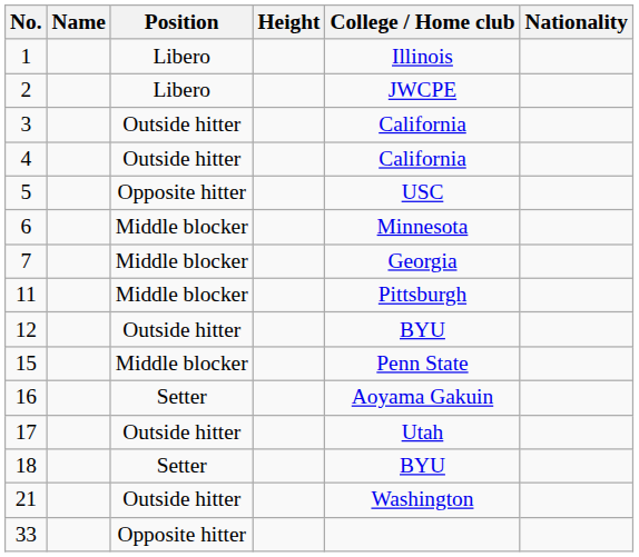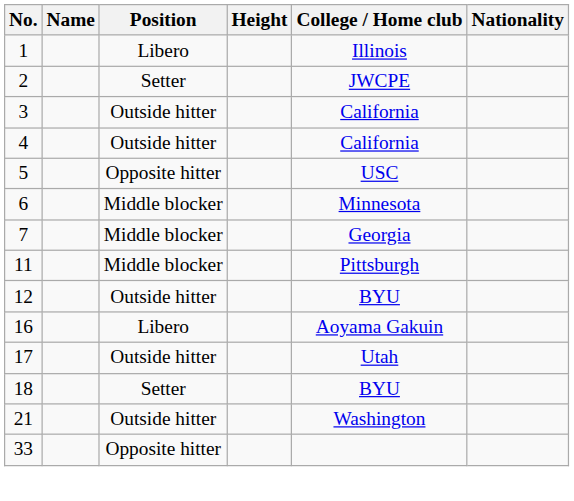 <table class="wikitable sortable" style="font-size:100%; text-align:center;">
 <tr>
 <th>No.</th>
 <th>Name</th>
 <th>Position</th>
 <th>Height</th>
 <th>College / Home club</th>
 <th>Nationality</th>
 </tr>
 <tr>
 <td>1</td>
 <td></td>
 <td>Libero</td>
 <td></td>
 <td><a href='#'>Illinois</a></td>
 <td></td>
 </tr>
 <tr>
 <td>2</td>
 <td></td>
-<td>Libero</td>
+<td>Setter</td>
 <td></td>
 <td><a href='#'>JWCPE</a></td>
 <td></td>
 </tr>
 <tr>
 <td>3</td>
 <td></td>
 <td>Outside hitter</td>
 <td></td>
 <td><a href='#'>California</a></td>
 <td></td>
 </tr>
 <tr>
 <td>4</td>
 <td></td>
 <td>Outside hitter</td>
 <td></td>
 <td><a href='#'>California</a></td>
 <td></td>
 </tr>
 <tr>
 <td>5</td>
 <td></td>
 <td>Opposite hitter</td>
 <td></td>
 <td><a href='#'>USC</a></td>
 <td></td>
 </tr>
 <tr>
 <td>6</td>
 <td></td>
 <td>Middle blocker</td>
 <td></td>
 <td><a href='#'>Minnesota</a></td>
 <td></td>
 </tr>
 <tr>
 <td>7</td>
 <td></td>
 <td>Middle blocker</td>
 <td></td>
 <td><a href='#'>Georgia</a></td>
 <td></td>
 </tr>
 <tr>
 <td>11</td>
 <td></td>
 <td>Middle blocker</td>
 <td></td>
 <td><a href='#'>Pittsburgh</a></td>
 <td></td>
 </tr>
 <tr>
 <td>12</td>
 <td></td>
 <td>Outside hitter</td>
 <td></td>
 <td><a href='#'>BYU</a></td>
 <td></td>
 </tr>
 <tr>
-<td>15</td>
-<td></td>
-<td>Middle blocker</td>
-<td></td>
-<td><a href='#'>Penn State</a></td>
-<td></td>
-</tr>
-<tr>
 <td>16</td>
 <td></td>
-<td>Setter</td>
+<td>Libero</td>
 <td></td>
 <td><a href='#'>Aoyama Gakuin</a></td>
 <td></td>
 </tr>
 <tr>
 <td>17</td>
 <td></td>
 <td>Outside hitter</td>
 <td></td>
 <td><a href='#'>Utah</a></td>
 <td></td>
 </tr>
 <tr>
 <td>18</td>
 <td></td>
 <td>Setter</td>
 <td></td>
 <td><a href='#'>BYU</a></td>
 <td></td>
 </tr>
 <tr>
 <td>21</td>
 <td></td>
 <td>Outside hitter</td>
 <td></td>
 <td><a href='#'>Washington</a></td>
 <td></td>
 </tr>
 <tr>
 <td>33</td>
 <td></td>
 <td>Opposite hitter</td>
 <td></td>
 <td></td>
 <td></td>
 </tr>
 </table>
